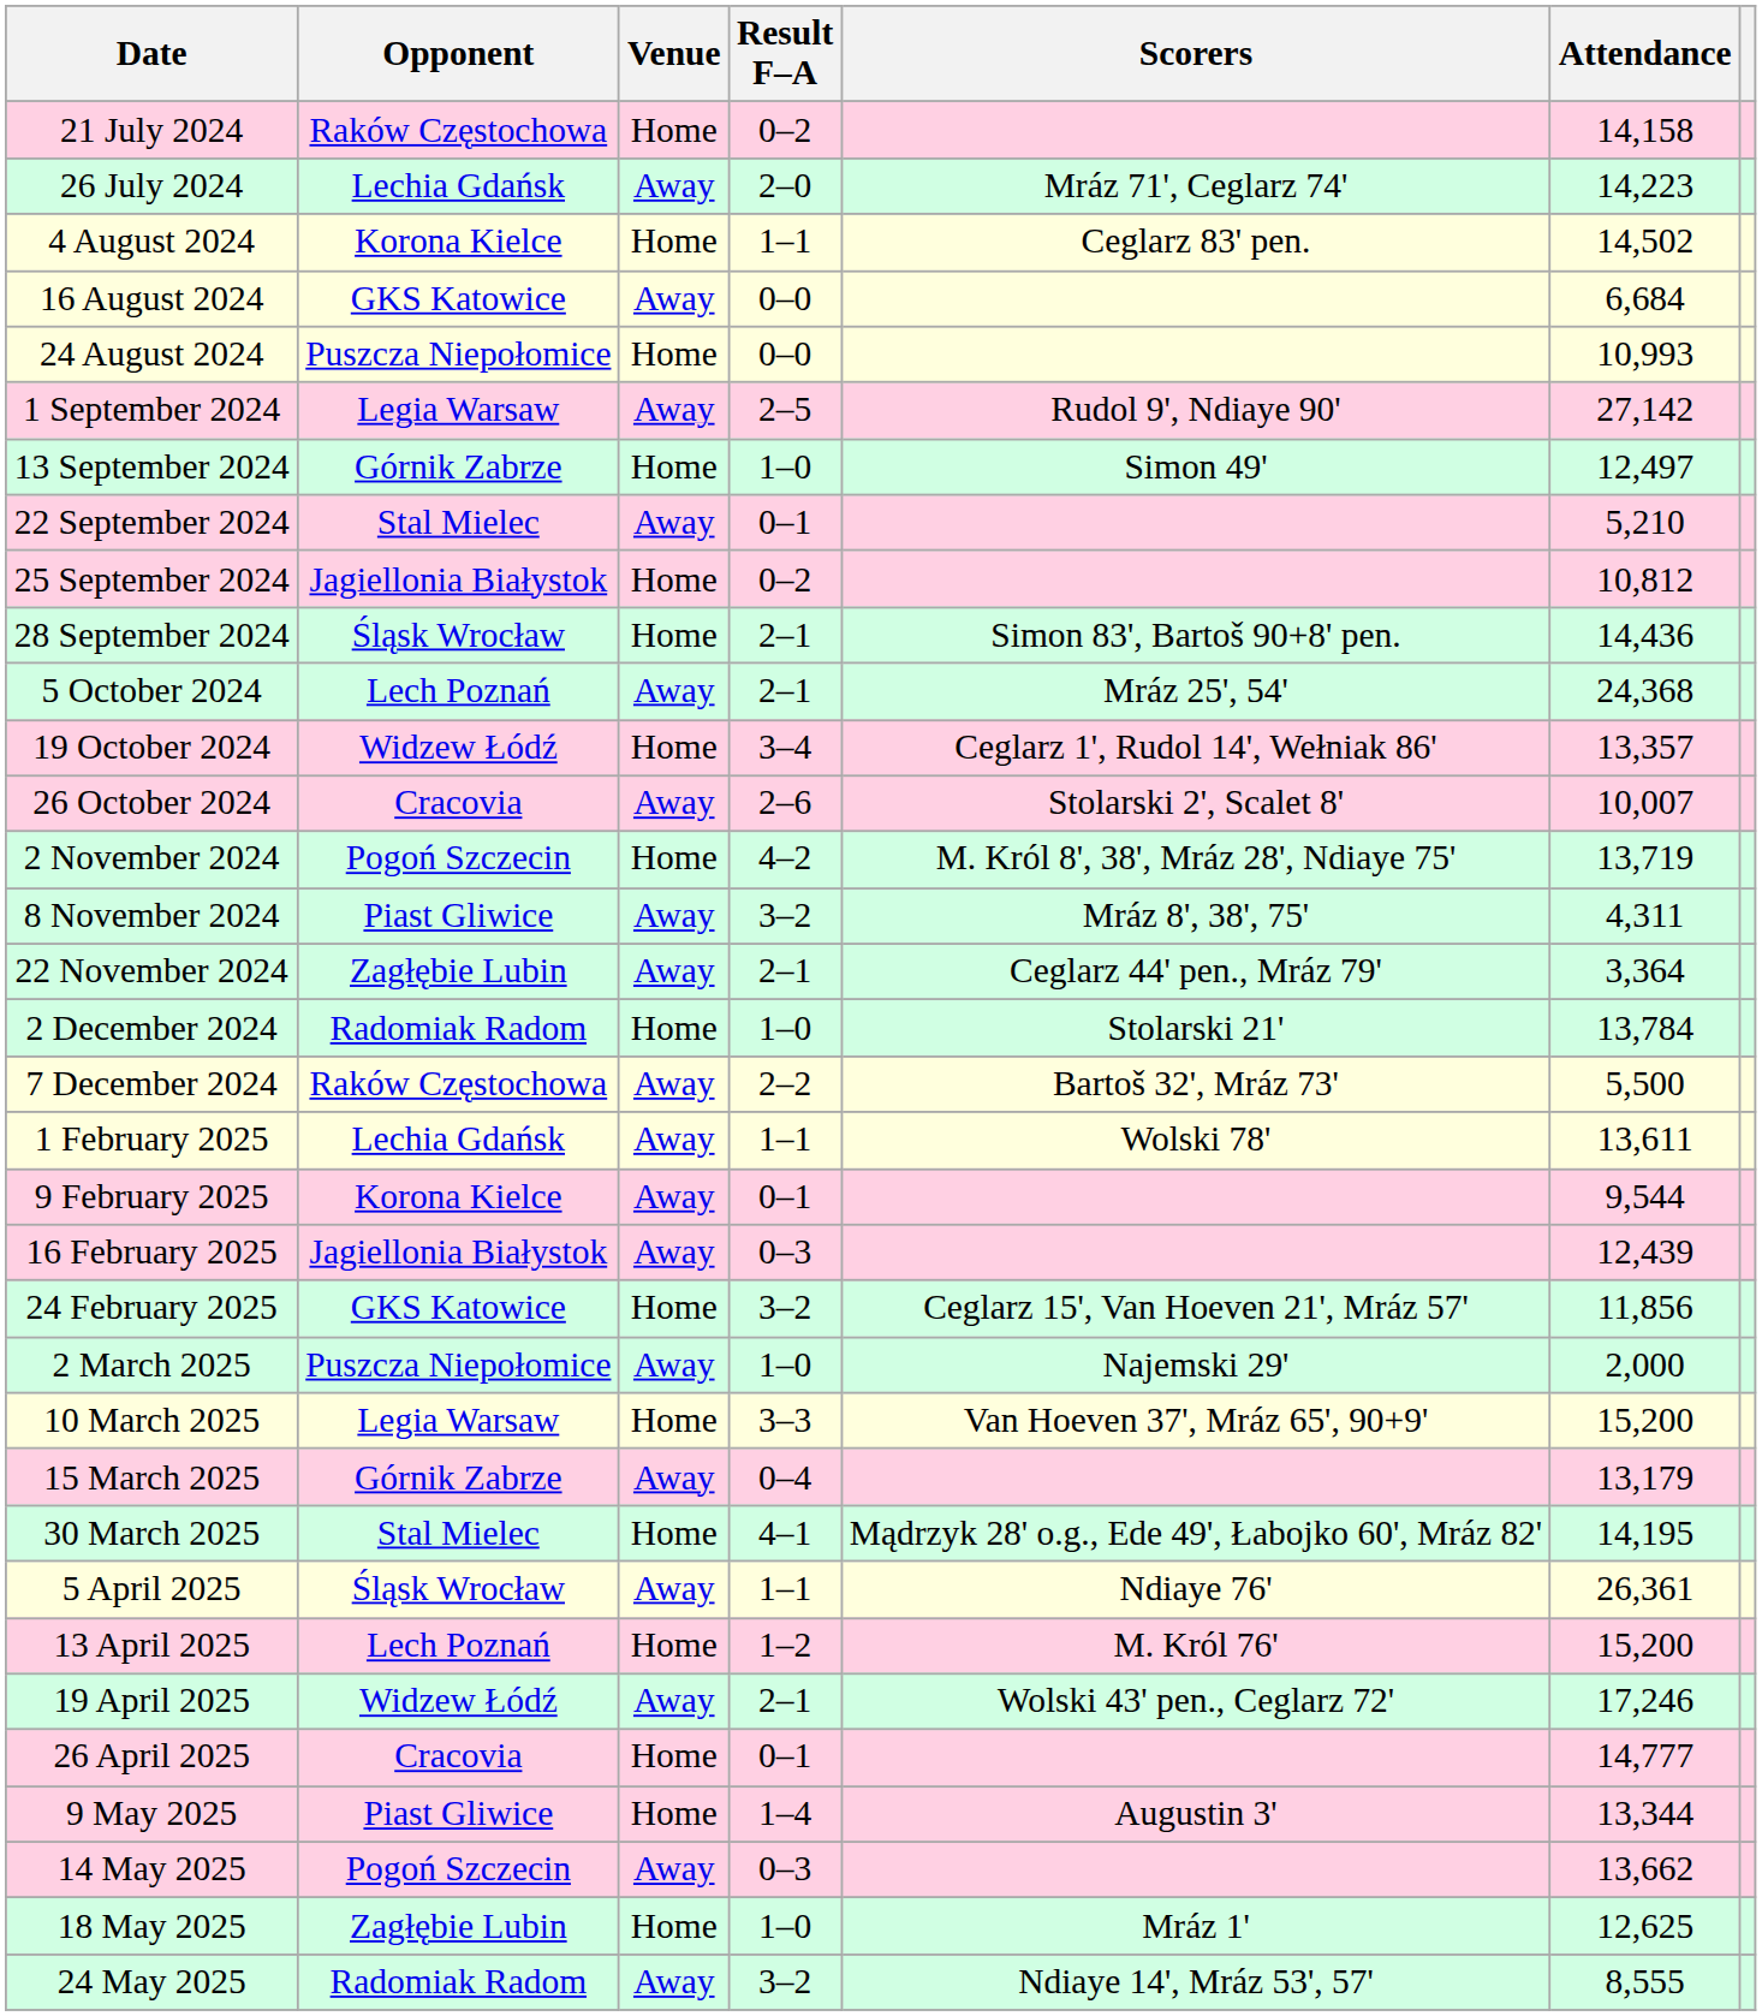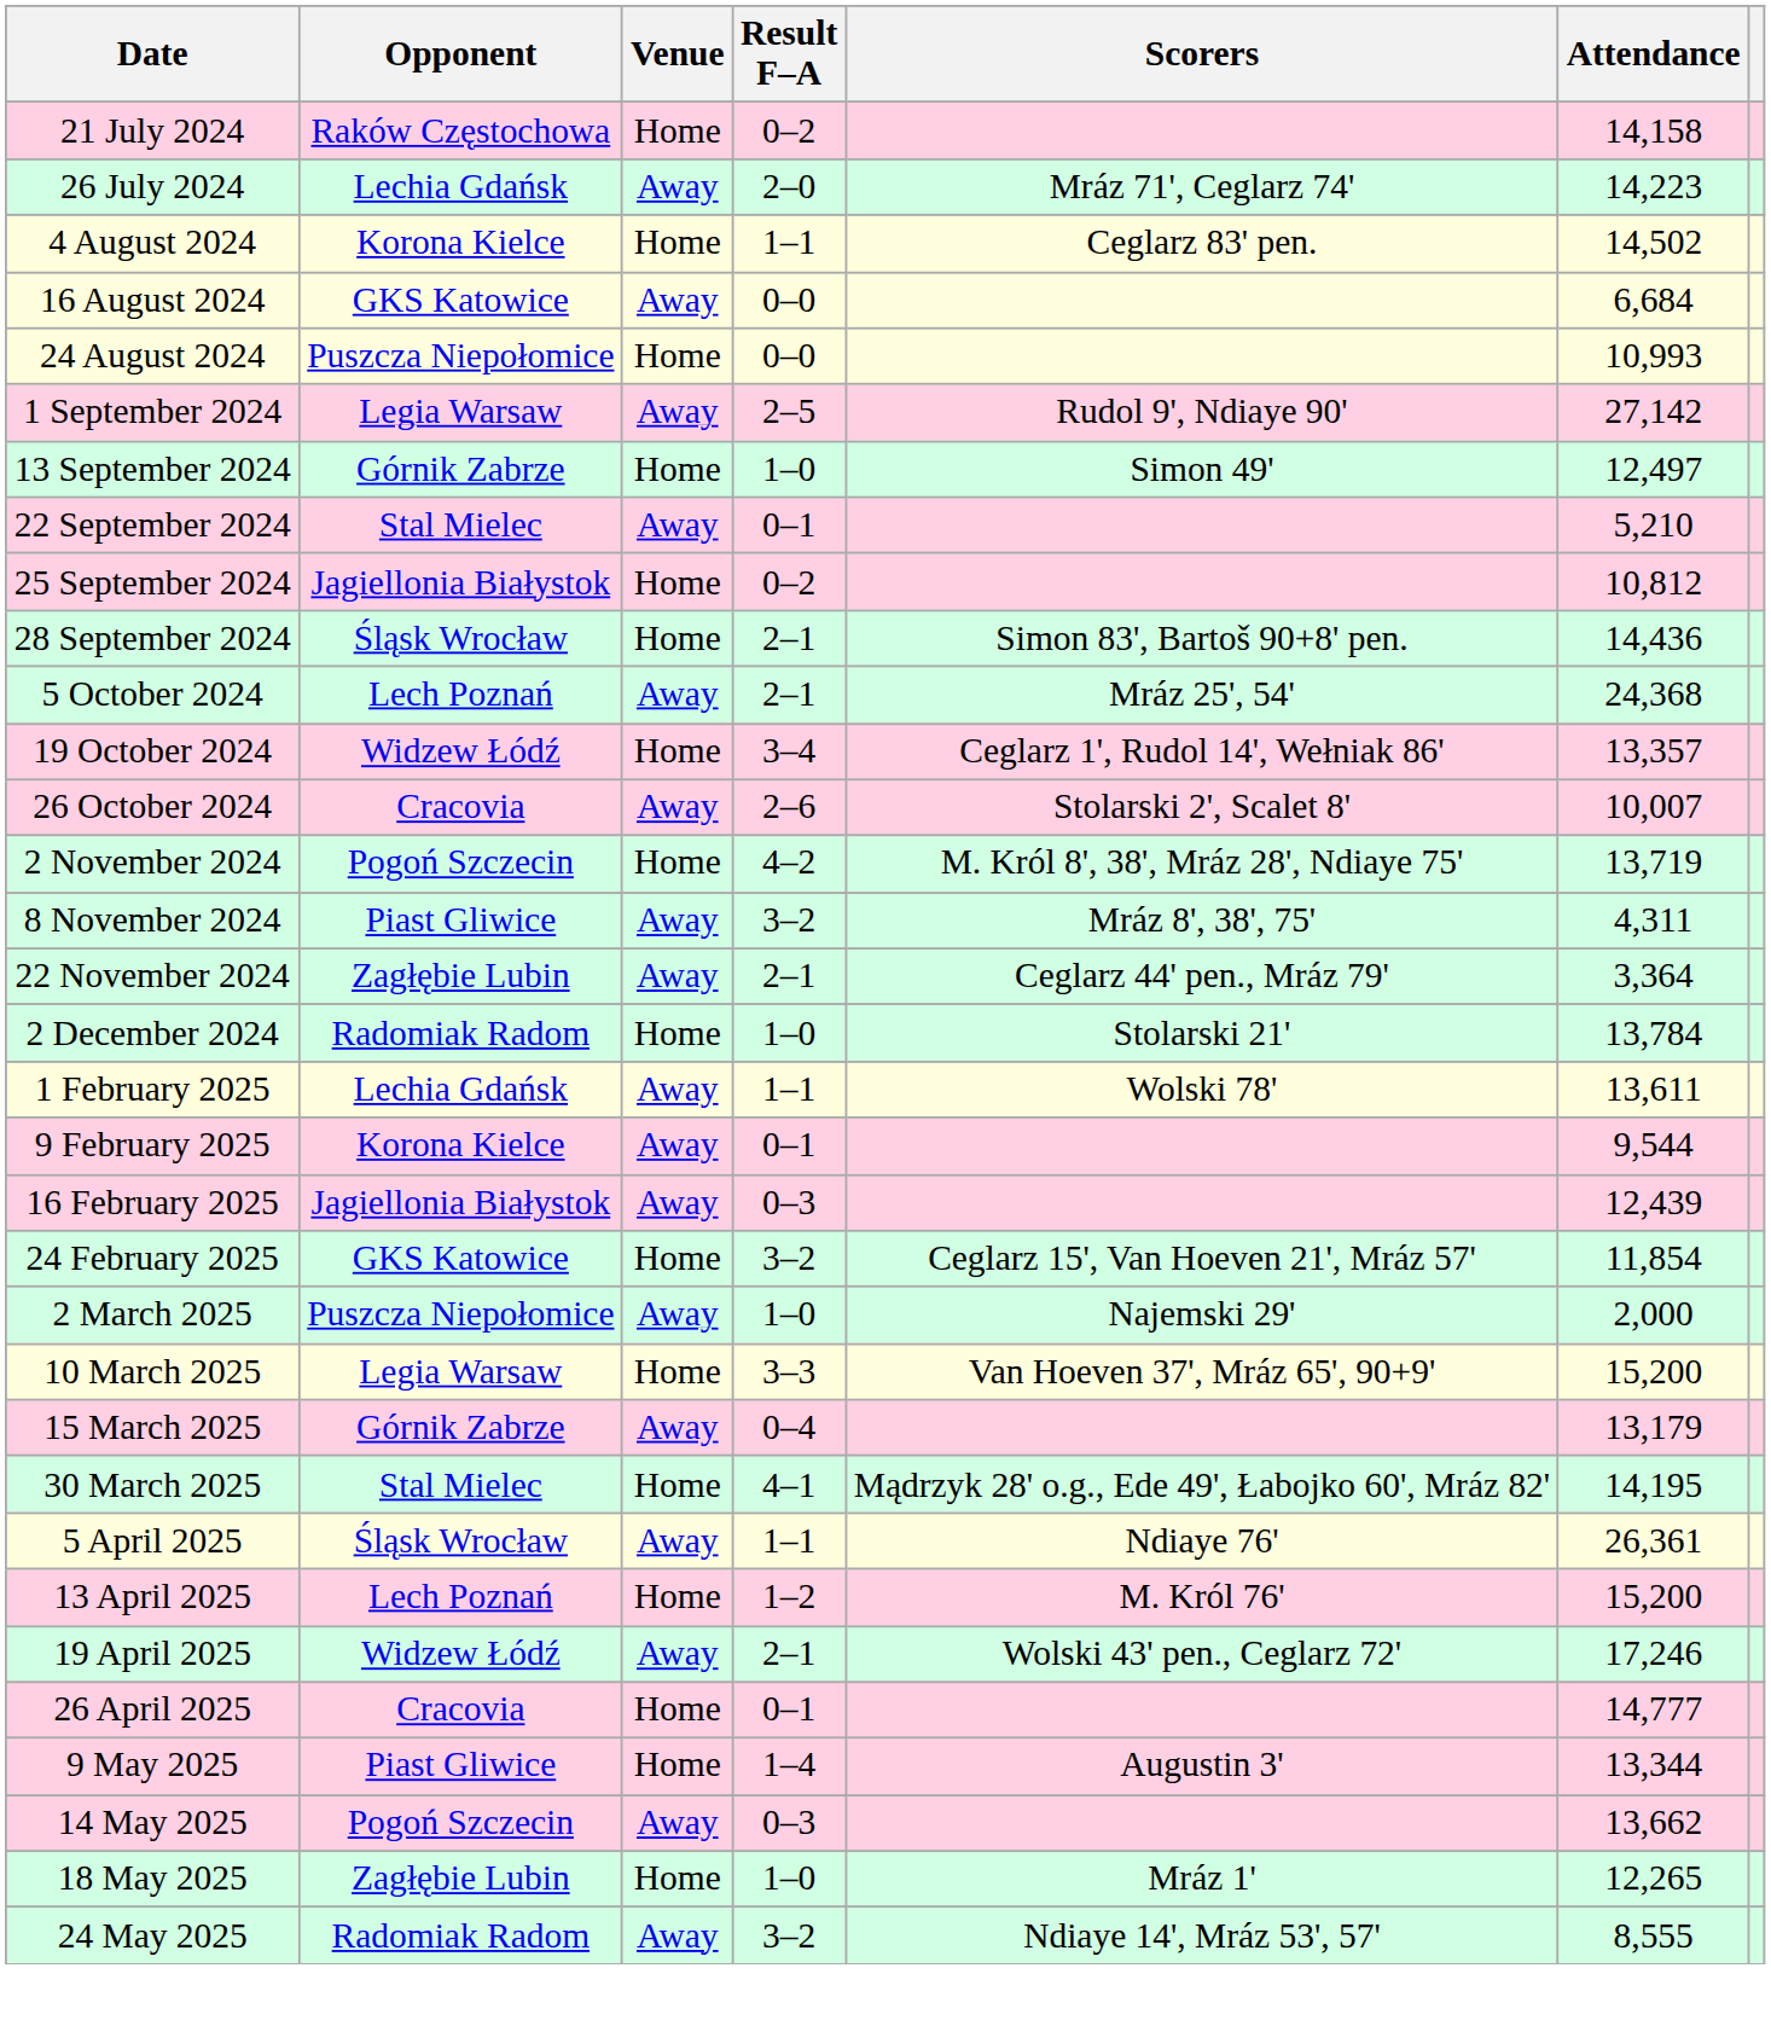 <table class="wikitable sortable" style="text-align:center">
 <tr>
 <th>Date</th>
 <th>Opponent</th>
 <th>Venue</th>
 <th>Result<br>F–A</th>
 <th class="unsortable">Scorers</th>
 <th>Attendance</th>
 <th class="unsortable"></th>
 </tr>
 <tr bgcolor="#ffd0e3">
 <td>21 July 2024</td>
 <td><a href='#'>Raków Częstochowa</a></td>
 <td>Home</td>
 <td>0–2</td>
 <td></td>
 <td>14,158</td>
 <td></td>
 </tr>
 <tr bgcolor="#d0ffe3">
 <td>26 July 2024</td>
 <td><a href='#'>Lechia Gdańsk</a></td>
 <td><a href='#'>Away</a></td>
 <td>2–0</td>
 <td>Mráz 71', Ceglarz 74'</td>
 <td>14,223</td>
 <td></td>
 </tr>
 <tr bgcolor="#ffffdd">
 <td>4 August 2024</td>
 <td><a href='#'>Korona Kielce</a></td>
 <td>Home</td>
 <td>1–1</td>
 <td>Ceglarz 83' pen.</td>
 <td>14,502</td>
 <td></td>
 </tr>
 <tr bgcolor="#ffffdd">
 <td>16 August 2024</td>
 <td><a href='#'>GKS Katowice</a></td>
 <td><a href='#'>Away</a></td>
 <td>0–0</td>
 <td></td>
 <td>6,684</td>
 <td></td>
 </tr>
 <tr bgcolor="#ffffdd">
 <td>24 August 2024</td>
 <td><a href='#'>Puszcza Niepołomice</a></td>
 <td>Home</td>
 <td>0–0</td>
 <td></td>
 <td>10,993</td>
 <td></td>
 </tr>
 <tr bgcolor="#ffd0e3">
 <td>1 September 2024</td>
 <td><a href='#'>Legia Warsaw</a></td>
 <td><a href='#'>Away</a></td>
 <td>2–5</td>
 <td>Rudol 9', Ndiaye 90'</td>
 <td>27,142</td>
 <td></td>
 </tr>
 <tr bgcolor="#d0ffe3">
 <td>13 September 2024</td>
 <td><a href='#'>Górnik Zabrze</a></td>
 <td>Home</td>
 <td>1–0</td>
 <td>Simon 49'</td>
 <td>12,497</td>
 <td></td>
 </tr>
 <tr bgcolor="#ffd0e3">
 <td>22 September 2024</td>
 <td><a href='#'>Stal Mielec</a></td>
 <td><a href='#'>Away</a></td>
 <td>0–1</td>
 <td></td>
 <td>5,210</td>
 <td></td>
 </tr>
 <tr bgcolor="#ffd0e3">
 <td>25 September 2024</td>
 <td><a href='#'>Jagiellonia Białystok</a></td>
 <td>Home</td>
 <td>0–2</td>
 <td></td>
 <td>10,812</td>
 <td></td>
 </tr>
 <tr bgcolor="#d0ffe3">
 <td>28 September 2024</td>
 <td><a href='#'>Śląsk Wrocław</a></td>
 <td>Home</td>
 <td>2–1</td>
 <td>Simon 83', Bartoš 90+8' pen.</td>
 <td>14,436</td>
 <td></td>
 </tr>
 <tr bgcolor="#d0ffe3">
 <td>5 October 2024</td>
 <td><a href='#'>Lech Poznań</a></td>
 <td><a href='#'>Away</a></td>
 <td>2–1</td>
 <td>Mráz 25', 54'</td>
 <td>24,368</td>
 <td></td>
 </tr>
 <tr bgcolor="#ffd0e3">
 <td>19 October 2024</td>
 <td><a href='#'>Widzew Łódź</a></td>
 <td>Home</td>
 <td>3–4</td>
 <td>Ceglarz 1', Rudol 14', Wełniak 86'</td>
 <td>13,357</td>
 <td></td>
 </tr>
 <tr bgcolor="#ffd0e3">
 <td>26 October 2024</td>
 <td><a href='#'>Cracovia</a></td>
 <td><a href='#'>Away</a></td>
 <td>2–6</td>
 <td>Stolarski 2', Scalet 8'</td>
 <td>10,007</td>
 <td></td>
 </tr>
 <tr bgcolor="#d0ffe3">
 <td>2 November 2024</td>
 <td><a href='#'>Pogoń Szczecin</a></td>
 <td>Home</td>
 <td>4–2</td>
 <td>M. Król 8', 38', Mráz 28', Ndiaye 75'</td>
 <td>13,719</td>
 <td></td>
 </tr>
 <tr bgcolor="#d0ffe3">
 <td>8 November 2024</td>
 <td><a href='#'>Piast Gliwice</a></td>
 <td><a href='#'>Away</a></td>
 <td>3–2</td>
 <td>Mráz 8', 38', 75'</td>
 <td>4,311</td>
 <td></td>
 </tr>
 <tr bgcolor="#d0ffe3">
 <td>22 November 2024</td>
 <td><a href='#'>Zagłębie Lubin</a></td>
 <td><a href='#'>Away</a></td>
 <td>2–1</td>
 <td>Ceglarz 44' pen., Mráz 79'</td>
 <td>3,364</td>
 <td></td>
 </tr>
 <tr bgcolor="#d0ffe3">
 <td>2 December 2024</td>
 <td><a href='#'>Radomiak Radom</a></td>
 <td>Home</td>
 <td>1–0</td>
 <td>Stolarski 21'</td>
 <td>13,784</td>
 <td></td>
 </tr>
 <tr bgcolor="#ffffdd">
-<td>7 December 2024</td>
-<td><a href='#'>Raków Częstochowa</a></td>
-<td><a href='#'>Away</a></td>
-<td>2–2</td>
-<td>Bartoš 32', Mráz 73'</td>
-<td>5,500</td>
-<td></td>
-</tr>
-<tr bgcolor="#ffffdd">
 <td>1 February 2025</td>
 <td><a href='#'>Lechia Gdańsk</a></td>
 <td><a href='#'>Away</a></td>
 <td>1–1</td>
 <td>Wolski 78'</td>
 <td>13,611</td>
 <td></td>
 </tr>
 <tr bgcolor="#ffd0e3">
 <td>9 February 2025</td>
 <td><a href='#'>Korona Kielce</a></td>
 <td><a href='#'>Away</a></td>
 <td>0–1</td>
 <td></td>
 <td>9,544</td>
 <td></td>
 </tr>
 <tr bgcolor="#ffd0e3">
 <td>16 February 2025</td>
 <td><a href='#'>Jagiellonia Białystok</a></td>
 <td><a href='#'>Away</a></td>
 <td>0–3</td>
 <td></td>
 <td>12,439</td>
 <td></td>
 </tr>
 <tr bgcolor="#d0ffe3">
 <td>24 February 2025</td>
 <td><a href='#'>GKS Katowice</a></td>
 <td>Home</td>
 <td>3–2</td>
 <td>Ceglarz 15', Van Hoeven 21', Mráz 57'</td>
-<td>11,856</td>
+<td>11,854</td>
 <td></td>
 </tr>
 <tr bgcolor="#d0ffe3">
 <td>2 March 2025</td>
 <td><a href='#'>Puszcza Niepołomice</a></td>
 <td><a href='#'>Away</a></td>
 <td>1–0</td>
 <td>Najemski 29'</td>
 <td>2,000</td>
 <td></td>
 </tr>
 <tr bgcolor="#ffffdd">
 <td>10 March 2025</td>
 <td><a href='#'>Legia Warsaw</a></td>
 <td>Home</td>
 <td>3–3</td>
 <td>Van Hoeven 37', Mráz 65', 90+9'</td>
 <td>15,200</td>
 <td></td>
 </tr>
 <tr bgcolor="#ffd0e3">
 <td>15 March 2025</td>
 <td><a href='#'>Górnik Zabrze</a></td>
 <td><a href='#'>Away</a></td>
 <td>0–4</td>
 <td></td>
 <td>13,179</td>
 <td></td>
 </tr>
 <tr bgcolor="#d0ffe3">
 <td>30 March 2025</td>
 <td><a href='#'>Stal Mielec</a></td>
 <td>Home</td>
 <td>4–1</td>
 <td>Mądrzyk 28' o.g., Ede 49', Łabojko 60', Mráz 82'</td>
 <td>14,195</td>
 <td></td>
 </tr>
 <tr bgcolor="#ffffdd">
 <td>5 April 2025</td>
 <td><a href='#'>Śląsk Wrocław</a></td>
 <td><a href='#'>Away</a></td>
 <td>1–1</td>
 <td>Ndiaye 76'</td>
 <td>26,361</td>
 <td></td>
 </tr>
 <tr bgcolor="#ffd0e3">
 <td>13 April 2025</td>
 <td><a href='#'>Lech Poznań</a></td>
 <td>Home</td>
 <td>1–2</td>
 <td>M. Król 76'</td>
 <td>15,200</td>
 <td></td>
 </tr>
 <tr bgcolor="#d0ffe3">
 <td>19 April 2025</td>
 <td><a href='#'>Widzew Łódź</a></td>
 <td><a href='#'>Away</a></td>
 <td>2–1</td>
 <td>Wolski 43' pen., Ceglarz 72'</td>
 <td>17,246</td>
 <td></td>
 </tr>
 <tr bgcolor="#ffd0e3">
 <td>26 April 2025</td>
 <td><a href='#'>Cracovia</a></td>
 <td>Home</td>
 <td>0–1</td>
 <td></td>
 <td>14,777</td>
 <td></td>
 </tr>
 <tr bgcolor="#ffd0e3">
 <td>9 May 2025</td>
 <td><a href='#'>Piast Gliwice</a></td>
 <td>Home</td>
 <td>1–4</td>
 <td>Augustin 3'</td>
 <td>13,344</td>
 <td></td>
 </tr>
 <tr bgcolor="#ffd0e3">
 <td>14 May 2025</td>
 <td><a href='#'>Pogoń Szczecin</a></td>
 <td><a href='#'>Away</a></td>
 <td>0–3</td>
 <td></td>
 <td>13,662</td>
 <td></td>
 </tr>
 <tr bgcolor="#d0ffe3">
 <td>18 May 2025</td>
 <td><a href='#'>Zagłębie Lubin</a></td>
 <td>Home</td>
 <td>1–0</td>
 <td>Mráz 1'</td>
-<td>12,625</td>
+<td>12,265</td>
 <td></td>
 </tr>
 <tr bgcolor="#d0ffe3">
 <td>24 May 2025</td>
 <td><a href='#'>Radomiak Radom</a></td>
 <td><a href='#'>Away</a></td>
 <td>3–2</td>
 <td>Ndiaye 14', Mráz 53', 57'</td>
 <td>8,555</td>
 <td></td>
 </tr>
 </table>
